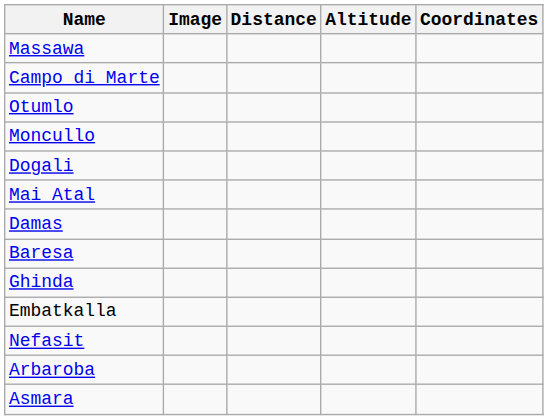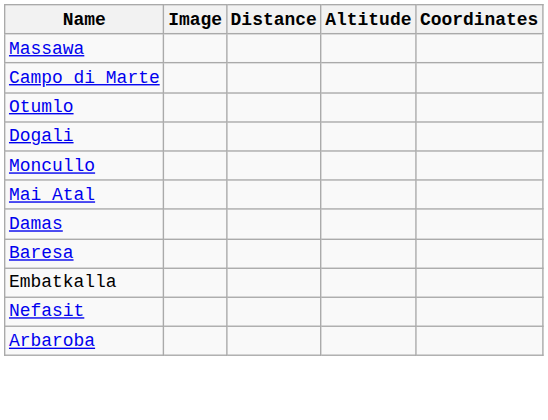 <table class="sort wikitable">
 <tr>
 <th>Name</th>
 <th>Image</th>
 <th>Distance</th>
 <th>Altitude</th>
 <th>Coordinates</th>
 </tr>
 <tr>
 <td><a href='#'>Massawa</a></td>
 <td></td>
 <td></td>
 <td></td>
 <td></td>
 </tr>
 <tr>
 <td><a href='#'>Campo di Marte</a></td>
 <td></td>
 <td></td>
 <td></td>
 <td></td>
 </tr>
 <tr>
 <td><a href='#'>Otumlo</a></td>
 <td></td>
 <td></td>
 <td></td>
 <td></td>
 </tr>
 <tr>
-<td><a href='#'>Moncullo</a></td>
+<td><a href='#'>Dogali</a></td>
 <td></td>
 <td></td>
 <td></td>
 <td></td>
 </tr>
 <tr>
-<td><a href='#'>Dogali</a></td>
+<td><a href='#'>Moncullo</a></td>
 <td></td>
 <td></td>
 <td></td>
 <td></td>
 </tr>
 <tr>
 <td><a href='#'>Mai Atal</a></td>
 <td></td>
 <td></td>
 <td></td>
 <td></td>
 </tr>
 <tr>
 <td><a href='#'>Damas</a></td>
 <td></td>
 <td></td>
 <td></td>
 <td></td>
 </tr>
 <tr>
 <td><a href='#'>Baresa</a></td>
 <td></td>
 <td></td>
 <td></td>
 <td></td>
 </tr>
 <tr>
-<td><a href='#'>Ghinda</a></td>
-<td></td>
-<td></td>
-<td></td>
-<td></td>
-</tr>
-<tr>
 <td>Embatkalla</td>
 <td></td>
 <td></td>
 <td></td>
 <td></td>
 </tr>
 <tr>
 <td><a href='#'>Nefasit</a></td>
 <td></td>
 <td></td>
 <td></td>
 <td></td>
 </tr>
 <tr>
 <td><a href='#'>Arbaroba</a></td>
 <td></td>
 <td></td>
 <td></td>
 <td></td>
 </tr>
-<tr>
-<td><a href='#'>Asmara</a></td>
-<td></td>
-<td></td>
-<td></td>
-<td></td>
-</tr>
 </table>
